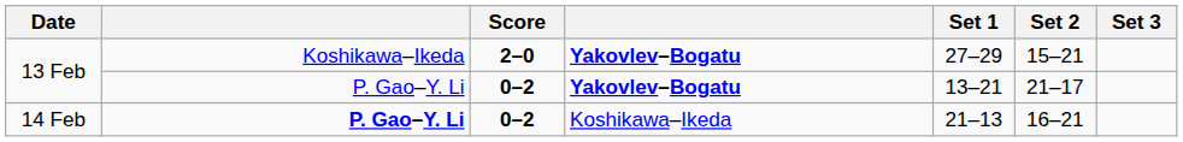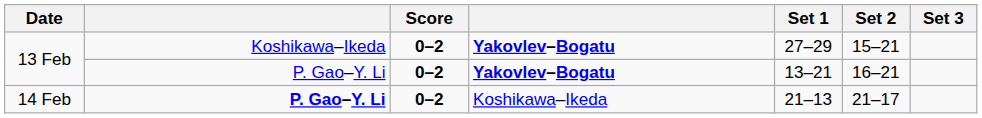 <table class="wikitable" style="text-align: center; font-size:90% ">
 <tr>
 <th width="60">Date</th>
 <th align="right" width="250"></th>
 <th width="60">Score</th>
 <th align="left" width="250"></th>
 <th width="50">Set 1</th>
 <th width="50">Set 2</th>
 <th width="50">Set 3</th>
 </tr>
 <tr>
 <td rowspan=2>13 Feb</td>
 <td align=right><a href='#'>Koshikawa</a>–<a href='#'>Ikeda</a> </td>
-<td align=center><strong>2–0</strong></td>
+<td align=center><strong>0–2</strong></td>
 <td align=left><strong> <a href='#'>Yakovlev</a>–<a href='#'>Bogatu</a></strong></td>
 <td>27–29</td>
 <td>15–21</td>
 <td></td>
 </tr>
 <tr>
 <td align=right><a href='#'>P. Gao</a>–<a href='#'>Y. Li</a> </td>
 <td align=center><strong>0–2</strong></td>
 <td align=left><strong> <a href='#'>Yakovlev</a>–<a href='#'>Bogatu</a></strong></td>
 <td>13–21</td>
-<td>21–17</td>
+<td>16–21</td>
 <td></td>
 </tr>
 <tr>
 <td>14 Feb</td>
 <td align=right><strong><a href='#'>P. Gao</a>–<a href='#'>Y. Li</a> </strong></td>
 <td align=center><strong>0–2</strong></td>
 <td align=left> <a href='#'>Koshikawa</a>–<a href='#'>Ikeda</a></td>
 <td>21–13</td>
-<td>16–21</td>
+<td>21–17</td>
 <td></td>
 </tr>
 </table>
